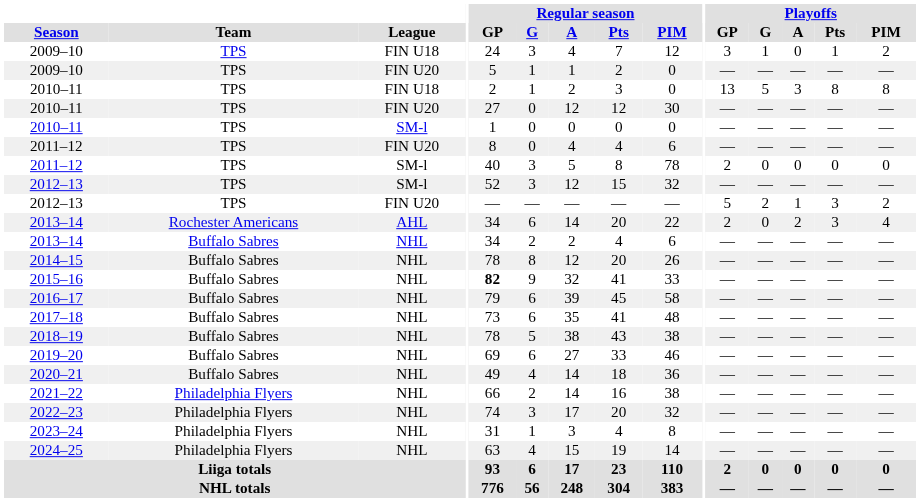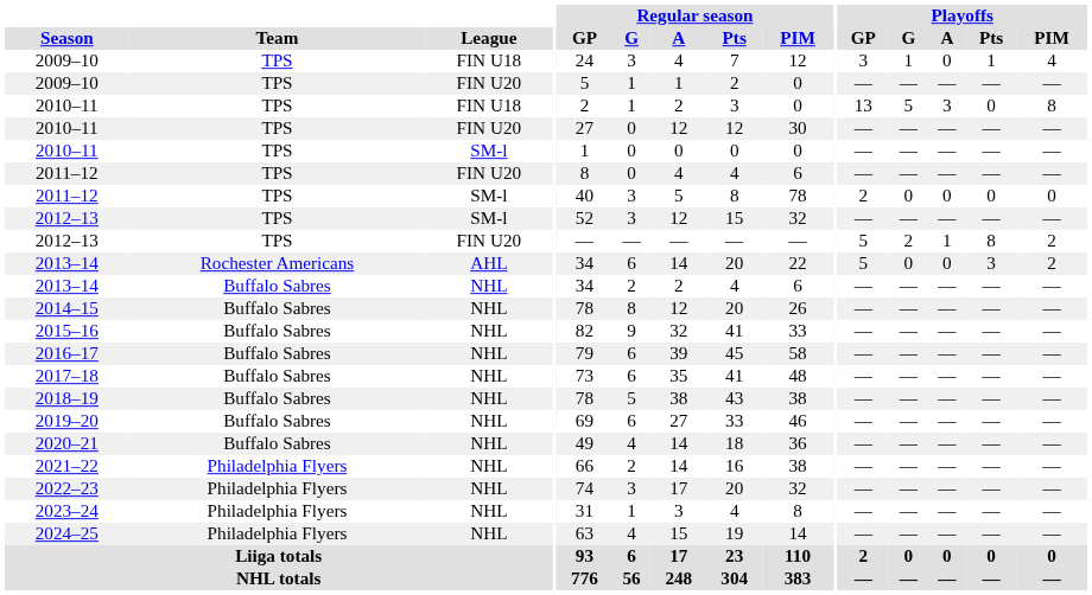 <table border="0" cellpadding="1" cellspacing="0" style="text-align:center; width:60em;">
 <tr style="background:#e0e0e0;">
 <th colspan="3" style="background:#fff;"></th>
 <th rowspan="99" style="background:#fff;"></th>
 <th colspan="5"><a href='#'>Regular season</a></th>
 <th rowspan="99" style="background:#fff;"></th>
 <th colspan="5"><a href='#'>Playoffs</a></th>
 </tr>
 <tr style="background:#e0e0e0;">
 <th><a href='#'>Season</a></th>
 <th>Team</th>
 <th>League</th>
 <th>GP</th>
 <th><a href='#'>G</a></th>
 <th><a href='#'>A</a></th>
 <th><a href='#'>Pts</a></th>
 <th><a href='#'>PIM</a></th>
 <th>GP</th>
 <th>G</th>
 <th>A</th>
 <th>Pts</th>
 <th>PIM</th>
 </tr>
 <tr>
 <td>2009–10</td>
 <td><a href='#'>TPS</a></td>
 <td>FIN U18</td>
 <td>24</td>
 <td>3</td>
 <td>4</td>
 <td>7</td>
 <td>12</td>
 <td>3</td>
 <td>1</td>
 <td>0</td>
 <td>1</td>
-<td>2</td>
+<td>4</td>
 </tr>
 <tr style="background:#f0f0f0;">
 <td>2009–10</td>
 <td>TPS</td>
 <td>FIN U20</td>
 <td>5</td>
 <td>1</td>
 <td>1</td>
 <td>2</td>
 <td>0</td>
 <td>—</td>
 <td>—</td>
 <td>—</td>
 <td>—</td>
 <td>—</td>
 </tr>
 <tr>
 <td>2010–11</td>
 <td>TPS</td>
 <td>FIN U18</td>
 <td>2</td>
 <td>1</td>
 <td>2</td>
 <td>3</td>
 <td>0</td>
 <td>13</td>
 <td>5</td>
 <td>3</td>
-<td>8</td>
+<td>0</td>
 <td>8</td>
 </tr>
 <tr style="background:#f0f0f0;">
 <td>2010–11</td>
 <td>TPS</td>
 <td>FIN U20</td>
 <td>27</td>
 <td>0</td>
 <td>12</td>
 <td>12</td>
 <td>30</td>
 <td>—</td>
 <td>—</td>
 <td>—</td>
 <td>—</td>
 <td>—</td>
 </tr>
 <tr>
 <td><a href='#'>2010–11</a></td>
 <td>TPS</td>
 <td><a href='#'>SM-l</a></td>
 <td>1</td>
 <td>0</td>
 <td>0</td>
 <td>0</td>
 <td>0</td>
 <td>—</td>
 <td>—</td>
 <td>—</td>
 <td>—</td>
 <td>—</td>
 </tr>
 <tr style="background:#f0f0f0;">
 <td>2011–12</td>
 <td>TPS</td>
 <td>FIN U20</td>
 <td>8</td>
 <td>0</td>
 <td>4</td>
 <td>4</td>
 <td>6</td>
 <td>—</td>
 <td>—</td>
 <td>—</td>
 <td>—</td>
 <td>—</td>
 </tr>
 <tr>
 <td><a href='#'>2011–12</a></td>
 <td>TPS</td>
 <td>SM-l</td>
 <td>40</td>
 <td>3</td>
 <td>5</td>
 <td>8</td>
 <td>78</td>
 <td>2</td>
 <td>0</td>
 <td>0</td>
 <td>0</td>
 <td>0</td>
 </tr>
 <tr style="background:#f0f0f0;">
 <td><a href='#'>2012–13</a></td>
 <td>TPS</td>
 <td>SM-l</td>
 <td>52</td>
 <td>3</td>
 <td>12</td>
 <td>15</td>
 <td>32</td>
 <td>—</td>
 <td>—</td>
 <td>—</td>
 <td>—</td>
 <td>—</td>
 </tr>
 <tr>
 <td>2012–13</td>
 <td>TPS</td>
 <td>FIN U20</td>
 <td>—</td>
 <td>—</td>
 <td>—</td>
 <td>—</td>
 <td>—</td>
 <td>5</td>
 <td>2</td>
 <td>1</td>
-<td>3</td>
+<td>8</td>
 <td>2</td>
 </tr>
 <tr style="background:#f0f0f0;">
 <td><a href='#'>2013–14</a></td>
 <td><a href='#'>Rochester Americans</a></td>
 <td><a href='#'>AHL</a></td>
 <td>34</td>
 <td>6</td>
 <td>14</td>
 <td>20</td>
 <td>22</td>
+<td>5</td>
+<td>0</td>
+<td>0</td>
+<td>3</td>
 <td>2</td>
-<td>0</td>
-<td>2</td>
-<td>3</td>
-<td>4</td>
 </tr>
 <tr>
 <td><a href='#'>2013–14</a></td>
 <td><a href='#'>Buffalo Sabres</a></td>
 <td><a href='#'>NHL</a></td>
 <td>34</td>
 <td>2</td>
 <td>2</td>
 <td>4</td>
 <td>6</td>
 <td>—</td>
 <td>—</td>
 <td>—</td>
 <td>—</td>
 <td>—</td>
 </tr>
 <tr style="background:#f0f0f0;">
 <td><a href='#'>2014–15</a></td>
 <td>Buffalo Sabres</td>
 <td>NHL</td>
 <td>78</td>
 <td>8</td>
 <td>12</td>
 <td>20</td>
 <td>26</td>
 <td>—</td>
 <td>—</td>
 <td>—</td>
 <td>—</td>
 <td>—</td>
 </tr>
 <tr>
 <td><a href='#'>2015–16</a></td>
 <td>Buffalo Sabres</td>
 <td>NHL</td>
-<td><strong>82</strong></td>
+<td>82</td>
 <td>9</td>
 <td>32</td>
 <td>41</td>
 <td>33</td>
 <td>—</td>
 <td>—</td>
 <td>—</td>
 <td>—</td>
 <td>—</td>
 </tr>
 <tr style="background:#f0f0f0;">
 <td><a href='#'>2016–17</a></td>
 <td>Buffalo Sabres</td>
 <td>NHL</td>
 <td>79</td>
 <td>6</td>
 <td>39</td>
 <td>45</td>
 <td>58</td>
 <td>—</td>
 <td>—</td>
 <td>—</td>
 <td>—</td>
 <td>—</td>
 </tr>
 <tr>
 <td><a href='#'>2017–18</a></td>
 <td>Buffalo Sabres</td>
 <td>NHL</td>
 <td>73</td>
 <td>6</td>
 <td>35</td>
 <td>41</td>
 <td>48</td>
 <td>—</td>
 <td>—</td>
 <td>—</td>
 <td>—</td>
 <td>—</td>
 </tr>
 <tr style="background:#f0f0f0;">
 <td><a href='#'>2018–19</a></td>
 <td>Buffalo Sabres</td>
 <td>NHL</td>
 <td>78</td>
 <td>5</td>
 <td>38</td>
 <td>43</td>
 <td>38</td>
 <td>—</td>
 <td>—</td>
 <td>—</td>
 <td>—</td>
 <td>—</td>
 </tr>
 <tr>
 <td><a href='#'>2019–20</a></td>
 <td>Buffalo Sabres</td>
 <td>NHL</td>
 <td>69</td>
 <td>6</td>
 <td>27</td>
 <td>33</td>
 <td>46</td>
 <td>—</td>
 <td>—</td>
 <td>—</td>
 <td>—</td>
 <td>—</td>
 </tr>
 <tr style="background:#f0f0f0;">
 <td><a href='#'>2020–21</a></td>
 <td>Buffalo Sabres</td>
 <td>NHL</td>
 <td>49</td>
 <td>4</td>
 <td>14</td>
 <td>18</td>
 <td>36</td>
 <td>—</td>
 <td>—</td>
 <td>—</td>
 <td>—</td>
 <td>—</td>
 </tr>
 <tr>
 <td><a href='#'>2021–22</a></td>
 <td><a href='#'>Philadelphia Flyers</a></td>
 <td>NHL</td>
 <td>66</td>
 <td>2</td>
 <td>14</td>
 <td>16</td>
 <td>38</td>
 <td>—</td>
 <td>—</td>
 <td>—</td>
 <td>—</td>
 <td>—</td>
 </tr>
 <tr style="background:#f0f0f0;">
 <td><a href='#'>2022–23</a></td>
 <td>Philadelphia Flyers</td>
 <td>NHL</td>
 <td>74</td>
 <td>3</td>
 <td>17</td>
 <td>20</td>
 <td>32</td>
 <td>—</td>
 <td>—</td>
 <td>—</td>
 <td>—</td>
 <td>—</td>
 </tr>
 <tr>
 <td><a href='#'>2023–24</a></td>
 <td>Philadelphia Flyers</td>
 <td>NHL</td>
 <td>31</td>
 <td>1</td>
 <td>3</td>
 <td>4</td>
 <td>8</td>
 <td>—</td>
 <td>—</td>
 <td>—</td>
 <td>—</td>
 <td>—</td>
 </tr>
 <tr style="background:#f0f0f0;">
 <td><a href='#'>2024–25</a></td>
 <td>Philadelphia Flyers</td>
 <td>NHL</td>
 <td>63</td>
 <td>4</td>
 <td>15</td>
 <td>19</td>
 <td>14</td>
 <td>—</td>
 <td>—</td>
 <td>—</td>
 <td>—</td>
 <td>—</td>
 </tr>
 <tr style="background:#e0e0e0;">
 <th colspan="3">Liiga totals</th>
 <th>93</th>
 <th>6</th>
 <th>17</th>
 <th>23</th>
 <th>110</th>
 <th>2</th>
 <th>0</th>
 <th>0</th>
 <th>0</th>
 <th>0</th>
 </tr>
 <tr style="background:#e0e0e0;">
 <th colspan="3">NHL totals</th>
 <th>776</th>
 <th>56</th>
 <th>248</th>
 <th>304</th>
 <th>383</th>
 <th>—</th>
 <th>—</th>
 <th>—</th>
 <th>—</th>
 <th>—</th>
 </tr>
 </table>
